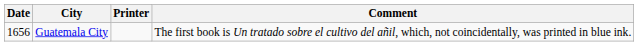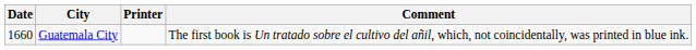 <table class="wikitable">
 <tr>
 <th>Date</th>
 <th>City</th>
 <th>Printer</th>
 <th>Comment</th>
 </tr>
 <tr>
-<td>1656</td>
+<td>1660</td>
 <td><a href='#'>Guatemala City</a></td>
 <td></td>
 <td>The first book is <em>Un tratado sobre el cultivo del añil</em>, which, not coincidentally, was printed in blue ink.</td>
 </tr>
 </table>
